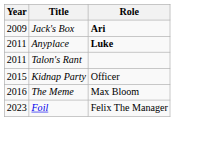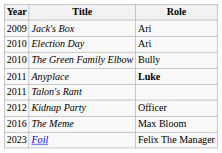 <table class="wikitable plainrowheaders sortable">
 <tr>
 <th>Year</th>
 <th>Title</th>
 <th class="unsortable">Role</th>
 </tr>
 <tr>
 <td>2009</td>
 <td><em>Jack's Box</em></td>
-<td><strong>Ari</strong></td>
+<td>Ari</td>
+</tr>
+<tr>
+<td>2010</td>
+<td><em>Election Day</em></td>
+<td>Ari</td>
+</tr>
+<tr>
+<td>2010</td>
+<td><em>The Green Family Elbow</em></td>
+<td>Bully</td>
 </tr>
 <tr>
 <td>2011</td>
 <td><em>Anyplace</em></td>
 <td><strong>Luke</strong></td>
 </tr>
 <tr>
 <td>2011</td>
 <td><em>Talon's Rant</em></td>
 <td></td>
 </tr>
 <tr>
-<td>2015</td>
+<td>2012</td>
 <td><em>Kidnap Party</em></td>
 <td>Officer</td>
 </tr>
 <tr>
 <td>2016</td>
 <td><em>The Meme</em></td>
 <td>Max Bloom</td>
 </tr>
 <tr>
 <td>2023</td>
 <td><a href='#'><em>Foil</em></a></td>
 <td>Felix The Manager</td>
 </tr>
 </table>
